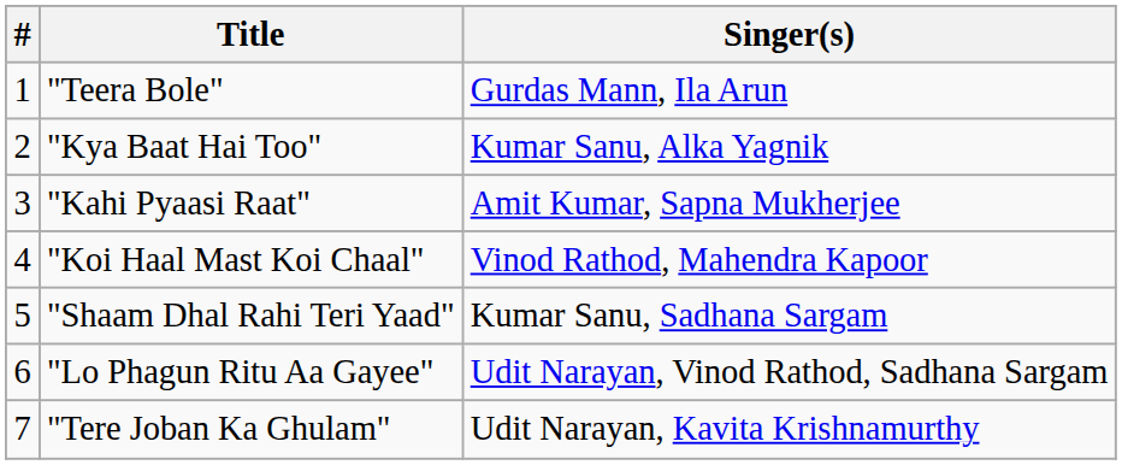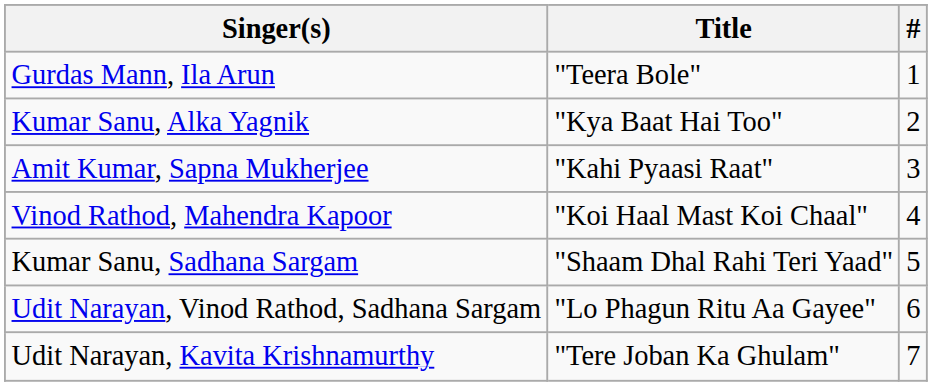 <table class="wikitable" style="font-size:95%;">
 <tr>
+<th>Singer(s)</th>
+<th>Title</th>
 <th>#</th>
-<th>Title</th>
-<th>Singer(s)</th>
 </tr>
 <tr>
+<td><a href='#'>Gurdas Mann</a>, <a href='#'>Ila Arun</a></td>
+<td>"Teera Bole"</td>
 <td>1</td>
-<td>"Teera Bole"</td>
-<td><a href='#'>Gurdas Mann</a>, <a href='#'>Ila Arun</a></td>
 </tr>
 <tr>
+<td><a href='#'>Kumar Sanu</a>, <a href='#'>Alka Yagnik</a></td>
+<td>"Kya Baat Hai Too"</td>
 <td>2</td>
-<td>"Kya Baat Hai Too"</td>
-<td><a href='#'>Kumar Sanu</a>, <a href='#'>Alka Yagnik</a></td>
 </tr>
 <tr>
+<td><a href='#'>Amit Kumar</a>, <a href='#'>Sapna Mukherjee</a></td>
+<td>"Kahi Pyaasi Raat"</td>
 <td>3</td>
-<td>"Kahi Pyaasi Raat"</td>
-<td><a href='#'>Amit Kumar</a>, <a href='#'>Sapna Mukherjee</a></td>
 </tr>
 <tr>
+<td><a href='#'>Vinod Rathod</a>, <a href='#'>Mahendra Kapoor</a></td>
+<td>"Koi Haal Mast Koi Chaal"</td>
 <td>4</td>
-<td>"Koi Haal Mast Koi Chaal"</td>
-<td><a href='#'>Vinod Rathod</a>, <a href='#'>Mahendra Kapoor</a></td>
 </tr>
 <tr>
+<td>Kumar Sanu, <a href='#'>Sadhana Sargam</a></td>
+<td>"Shaam Dhal Rahi Teri Yaad"</td>
 <td>5</td>
-<td>"Shaam Dhal Rahi Teri Yaad"</td>
-<td>Kumar Sanu, <a href='#'>Sadhana Sargam</a></td>
 </tr>
 <tr>
+<td><a href='#'>Udit Narayan</a>, Vinod Rathod, Sadhana Sargam</td>
+<td>"Lo Phagun Ritu Aa Gayee"</td>
 <td>6</td>
-<td>"Lo Phagun Ritu Aa Gayee"</td>
-<td><a href='#'>Udit Narayan</a>, Vinod Rathod, Sadhana Sargam</td>
 </tr>
 <tr>
+<td>Udit Narayan, <a href='#'>Kavita Krishnamurthy</a></td>
+<td>"Tere Joban Ka Ghulam"</td>
 <td>7</td>
-<td>"Tere Joban Ka Ghulam"</td>
-<td>Udit Narayan, <a href='#'>Kavita Krishnamurthy</a></td>
 </tr>
 </table>
